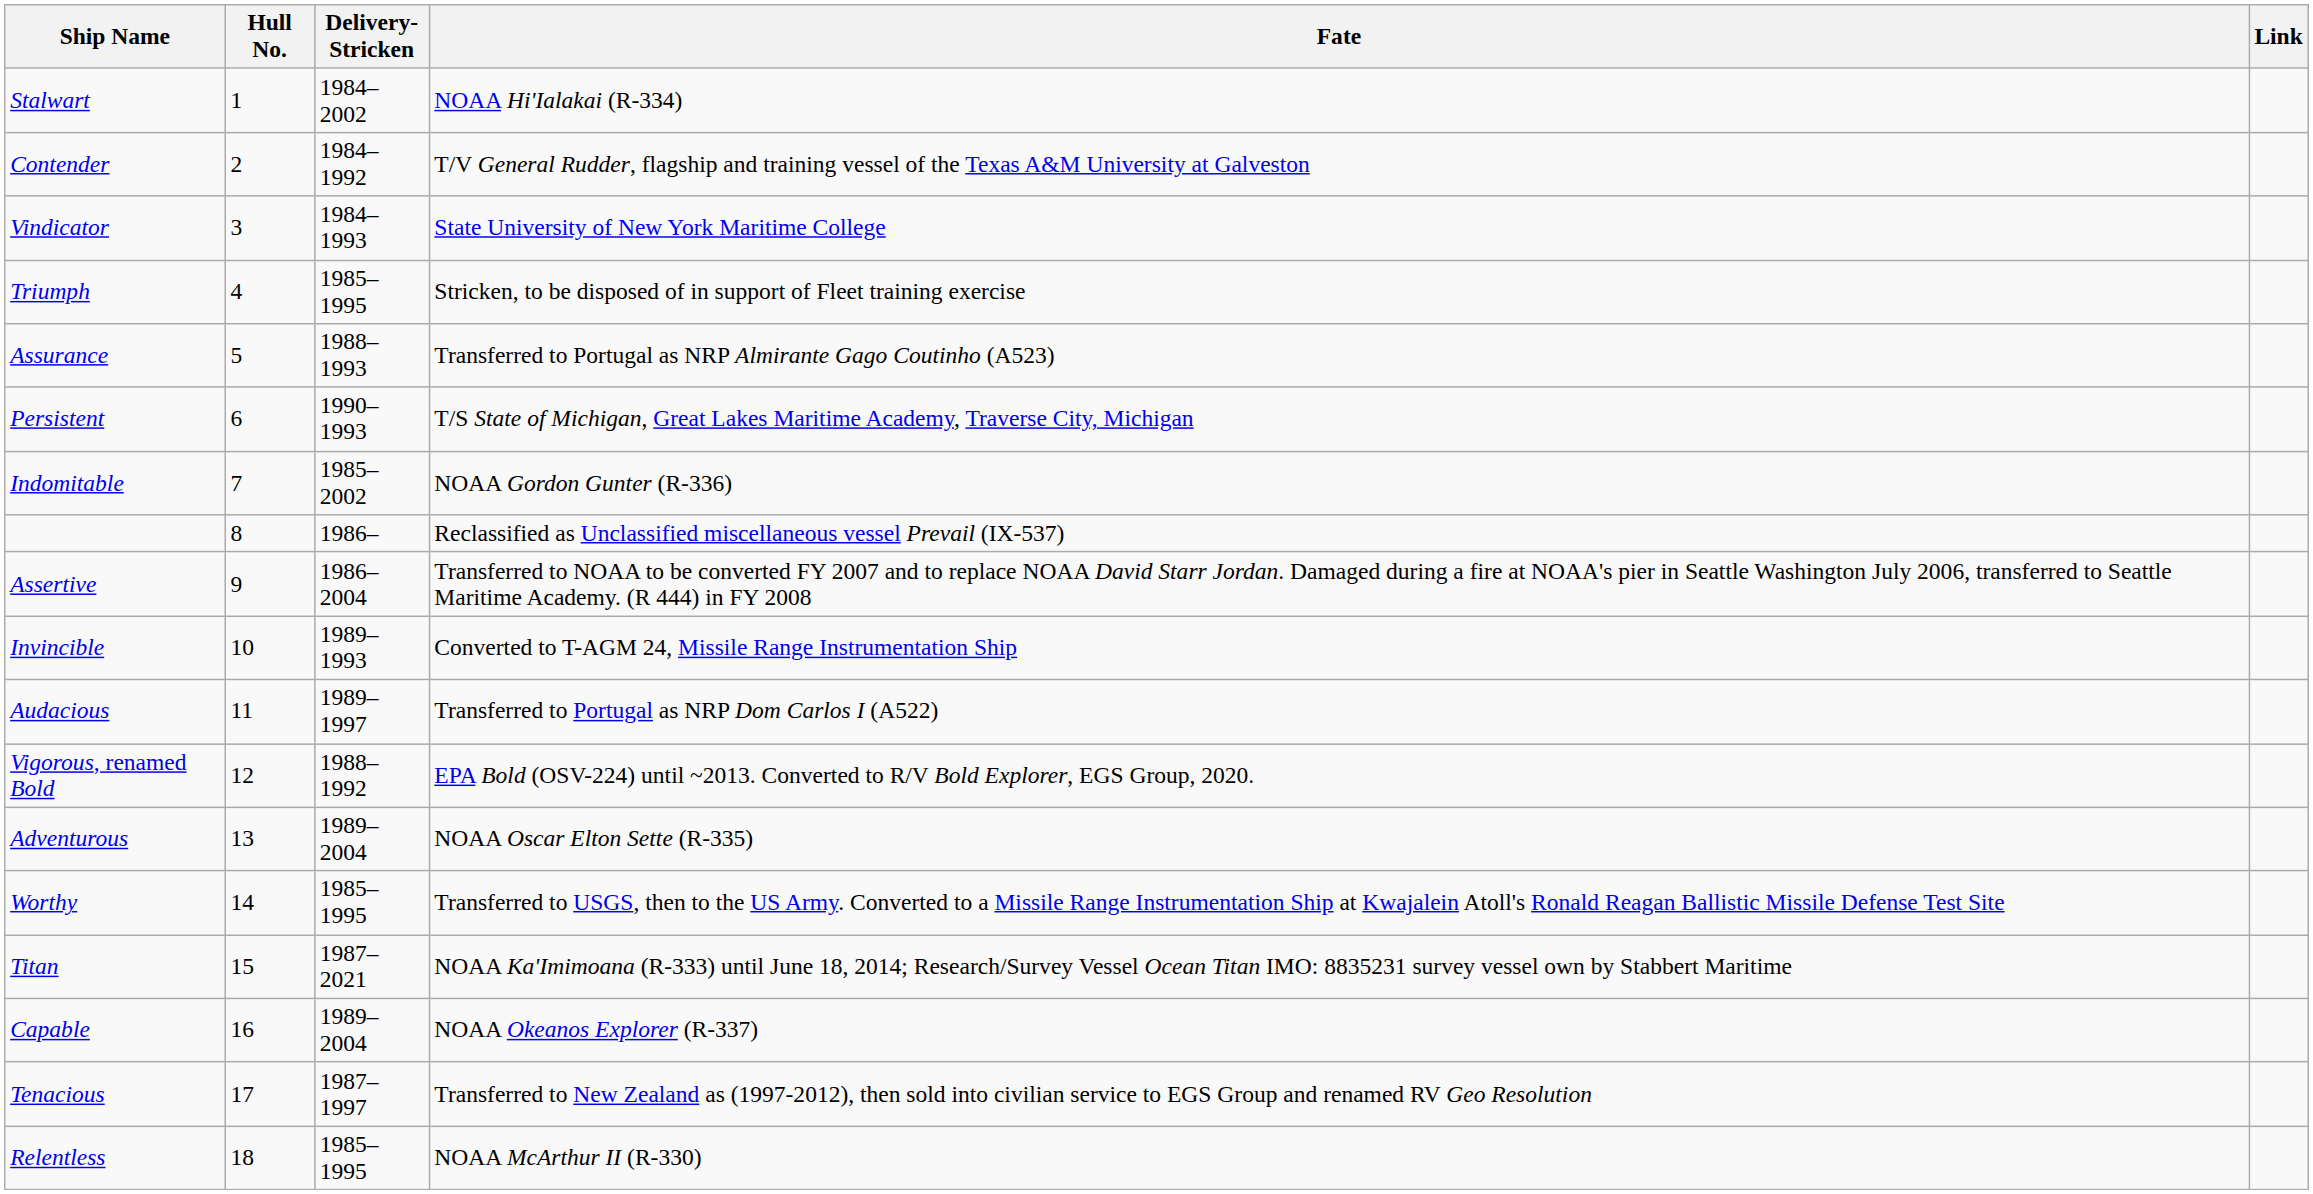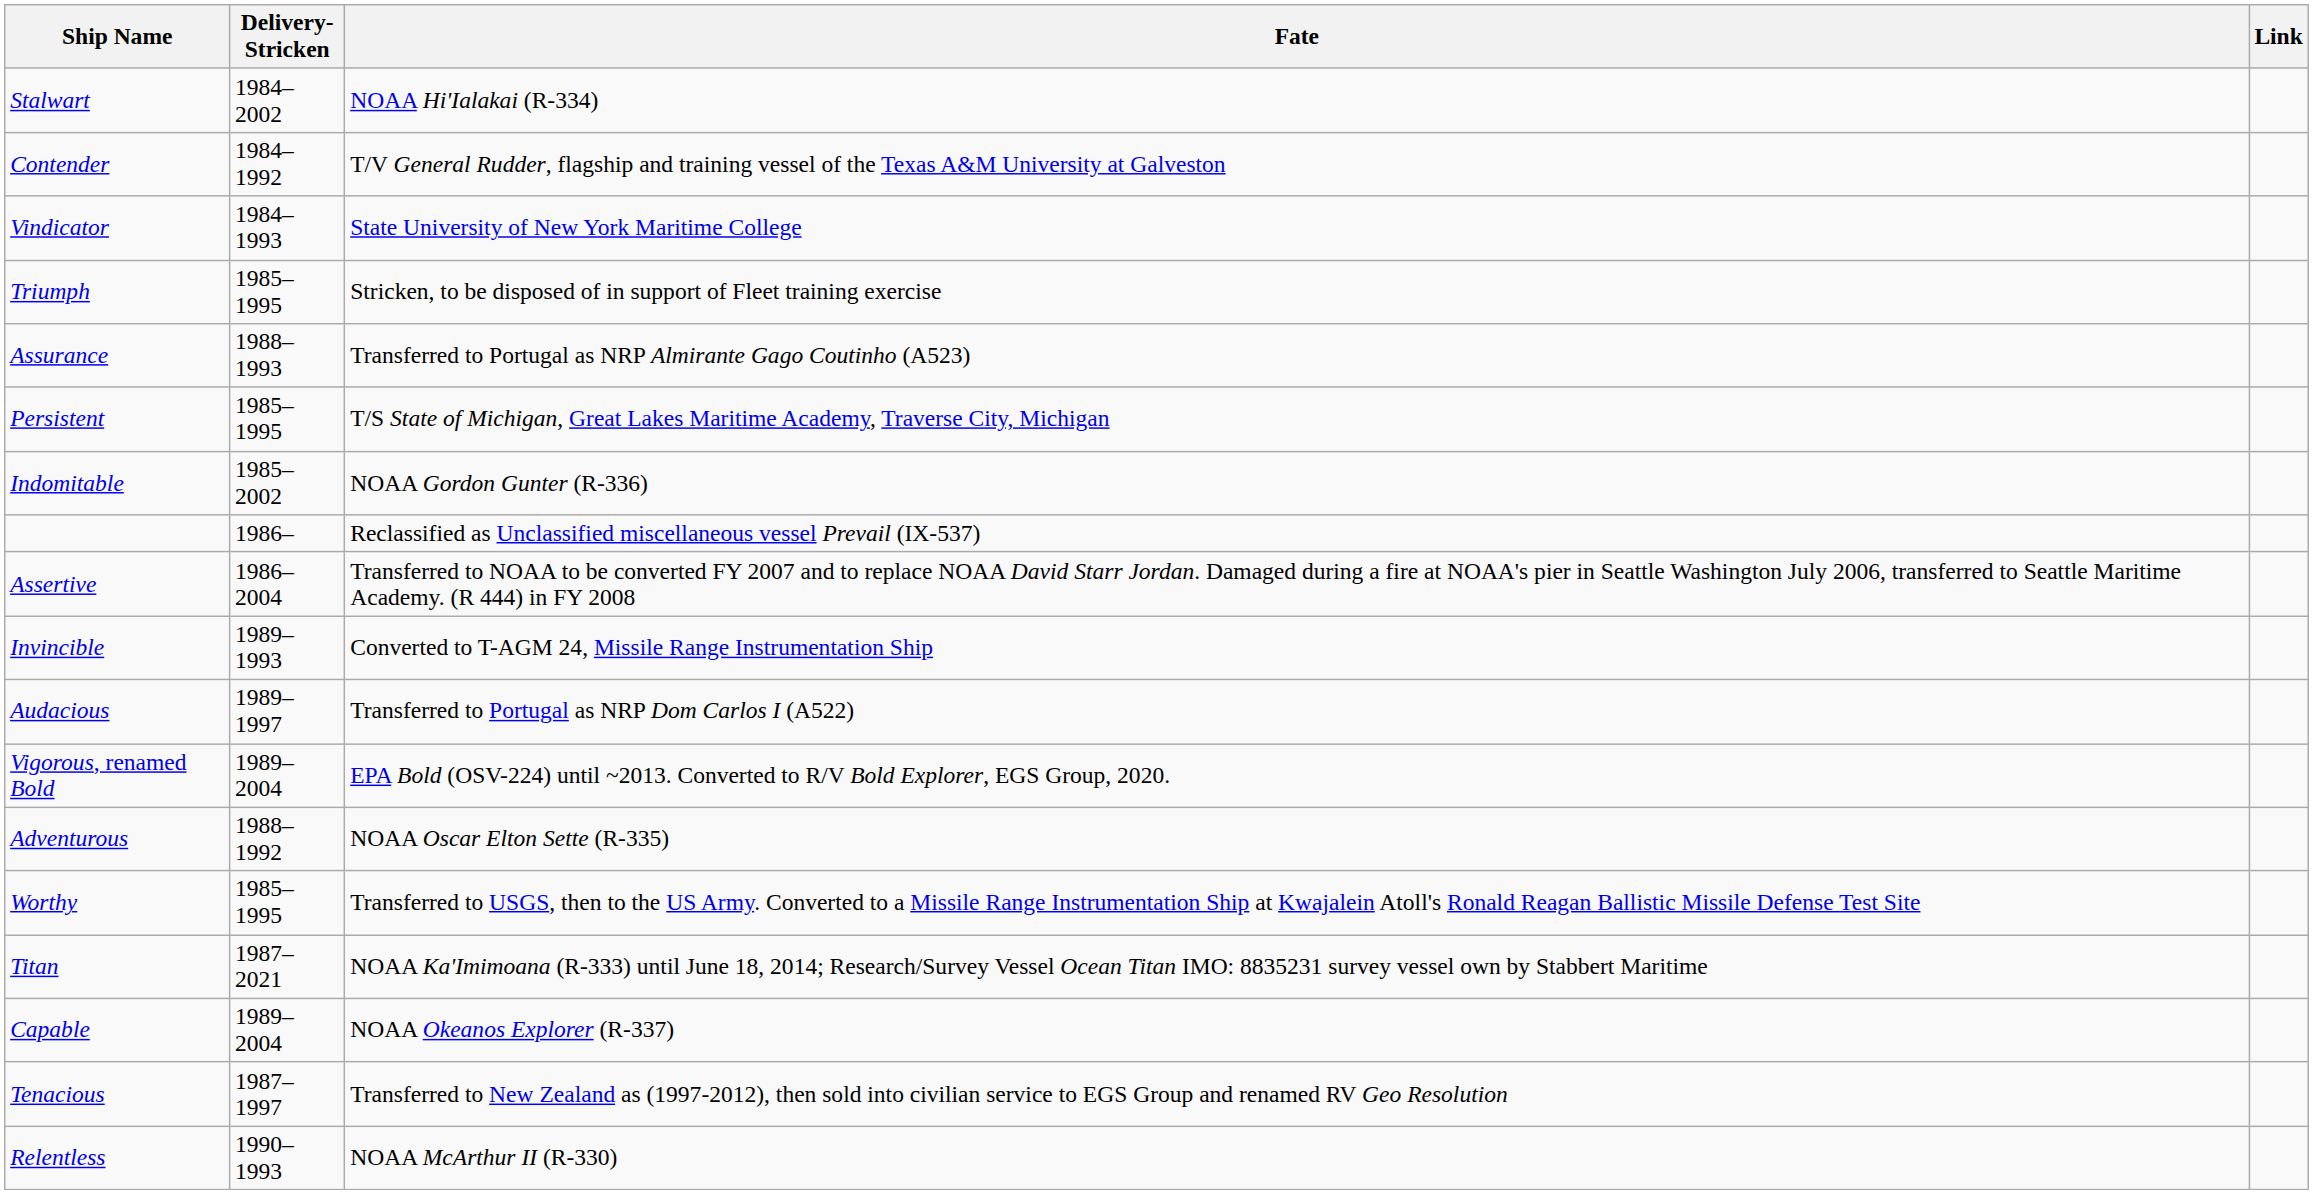 <table class="wikitable">
 <tr>
 <th>Ship Name</th>
-<th>Hull No.</th>
 <th>Delivery-<br>Stricken</th>
 <th>Fate</th>
 <th>Link</th>
 </tr>
 <tr>
 <td><a href='#'><em>Stalwart</em></a></td>
-<td>1</td>
 <td>1984–2002</td>
 <td><a href='#'>NOAA</a> <em>Hi'Ialakai</em> (R-334)</td>
 <td> </td>
 </tr>
 <tr>
 <td><a href='#'><em>Contender</em></a></td>
-<td>2</td>
 <td>1984–1992</td>
 <td>T/V <em>General Rudder</em>, flagship and training vessel of the <a href='#'>Texas A&M University at Galveston</a></td>
 <td> </td>
 </tr>
 <tr>
 <td><a href='#'><em>Vindicator</em></a></td>
-<td>3</td>
 <td>1984–1993</td>
 <td><a href='#'>State University of New York Maritime College</a></td>
 <td>  </td>
 </tr>
 <tr>
 <td><a href='#'><em>Triumph</em></a></td>
-<td>4</td>
 <td>1985–1995</td>
 <td>Stricken, to be disposed of in support of Fleet training exercise</td>
 <td> </td>
 </tr>
 <tr>
 <td><a href='#'><em>Assurance</em></a></td>
-<td>5</td>
 <td>1988–1993</td>
 <td>Transferred to Portugal as NRP <em>Almirante Gago Coutinho</em> (A523)</td>
 <td> </td>
 </tr>
 <tr>
 <td><a href='#'><em>Persistent</em></a></td>
-<td>6</td>
-<td>1990–1993</td>
+<td>1985–1995</td>
 <td>T/S <em>State of Michigan</em>, <a href='#'>Great Lakes Maritime Academy</a>, <a href='#'>Traverse City, Michigan</a></td>
 <td>  </td>
 </tr>
 <tr>
 <td><a href='#'><em>Indomitable</em></a></td>
-<td>7</td>
 <td>1985–2002</td>
 <td>NOAA <em>Gordon Gunter</em> (R-336)</td>
 <td>  </td>
 </tr>
 <tr>
 <td></td>
-<td>8</td>
 <td>1986–</td>
 <td>Reclassified as <a href='#'>Unclassified miscellaneous vessel</a> <em>Prevail</em> (IX-537)</td>
 <td>  </td>
 </tr>
 <tr>
 <td><a href='#'><em>Assertive</em></a></td>
-<td>9</td>
 <td>1986–2004</td>
 <td>Transferred to NOAA to be converted FY 2007 and to replace NOAA <em>David Starr Jordan</em>. Damaged during a fire at NOAA's pier in Seattle Washington July 2006, transferred to Seattle Maritime Academy. (R 444) in FY 2008</td>
 <td> </td>
 </tr>
 <tr>
 <td><a href='#'><em>Invincible</em></a></td>
-<td>10</td>
 <td>1989–1993</td>
 <td>Converted to T-AGM 24, <a href='#'>Missile Range Instrumentation Ship</a></td>
 <td>  </td>
 </tr>
 <tr>
 <td><a href='#'><em>Audacious</em></a></td>
-<td>11</td>
 <td>1989–1997</td>
 <td>Transferred to <a href='#'>Portugal</a> as NRP <em>Dom Carlos I</em> (A522)</td>
 <td> </td>
 </tr>
 <tr>
 <td><a href='#'><em>Vigorous</em>, renamed <em>Bold</em></a></td>
-<td>12</td>
-<td>1988–1992</td>
+<td>1989–2004</td>
 <td><a href='#'>EPA</a> <em>Bold</em> (OSV-224) until ~2013. Converted to R/V <em>Bold Explorer</em>, EGS Group, 2020.</td>
 <td>  </td>
 </tr>
 <tr>
 <td><a href='#'><em>Adventurous</em></a></td>
-<td>13</td>
-<td>1989–2004</td>
+<td>1988–1992</td>
 <td>NOAA <em>Oscar Elton Sette</em> (R-335)</td>
 <td>  </td>
 </tr>
 <tr>
 <td><a href='#'><em>Worthy</em></a></td>
-<td>14</td>
 <td>1985–1995</td>
 <td>Transferred to <a href='#'>USGS</a>, then to the <a href='#'>US Army</a>. Converted to a <a href='#'>Missile Range Instrumentation Ship</a> at <a href='#'>Kwajalein</a> Atoll's <a href='#'>Ronald Reagan Ballistic Missile Defense Test Site</a></td>
 <td>  </td>
 </tr>
 <tr>
 <td><a href='#'><em>Titan</em></a></td>
-<td>15</td>
 <td>1987–2021</td>
 <td>NOAA <em>Ka'Imimoana</em> (R-333) until June 18, 2014; Research/Survey Vessel <em>Ocean Titan</em> IMO: 8835231 survey vessel own by Stabbert Maritime</td>
 <td>  </td>
 </tr>
 <tr>
 <td><a href='#'><em>Capable</em></a></td>
-<td>16</td>
 <td>1989–2004</td>
 <td>NOAA <em><a href='#'>Okeanos Explorer</a></em> (R-337)</td>
 <td>  </td>
 </tr>
 <tr>
 <td><a href='#'><em>Tenacious</em></a></td>
-<td>17</td>
 <td>1987–1997</td>
 <td>Transferred to <a href='#'>New Zealand</a> as  (1997-2012), then sold into civilian service to EGS Group and renamed RV <em>Geo Resolution</em></td>
 <td> </td>
 </tr>
 <tr>
 <td><a href='#'><em>Relentless</em></a></td>
-<td>18</td>
-<td>1985–1995</td>
+<td>1990–1993</td>
 <td>NOAA <em>McArthur II</em> (R-330)</td>
 <td>  </td>
 </tr>
 </table>
